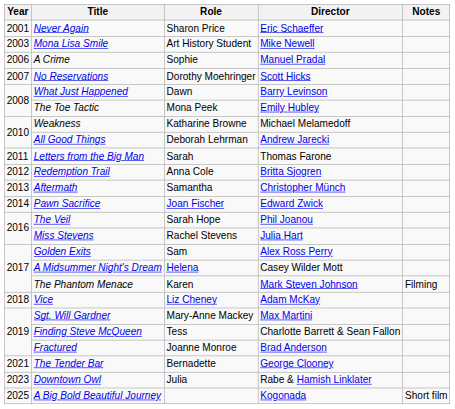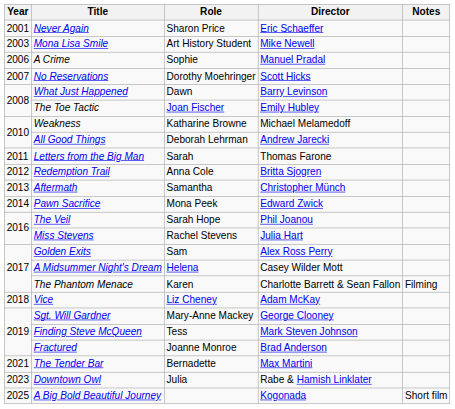 <table class="wikitable sortable">
 <tr>
 <th>Year</th>
 <th>Title</th>
 <th>Role</th>
 <th>Director</th>
 <th>Notes</th>
 </tr>
 <tr>
 <td>2001</td>
 <td><em><a href='#'>Never Again</a></em></td>
 <td>Sharon Price</td>
 <td><a href='#'>Eric Schaeffer</a></td>
 <td></td>
 </tr>
 <tr>
 <td>2003</td>
 <td><em><a href='#'>Mona Lisa Smile</a></em></td>
 <td>Art History Student</td>
 <td><a href='#'>Mike Newell</a></td>
 <td></td>
 </tr>
 <tr>
 <td>2006</td>
 <td><em>A Crime</em></td>
 <td>Sophie</td>
 <td><a href='#'>Manuel Pradal</a></td>
 <td></td>
 </tr>
 <tr>
 <td>2007</td>
 <td><em><a href='#'>No Reservations</a></em></td>
 <td>Dorothy Moehringer</td>
 <td><a href='#'>Scott Hicks</a></td>
 <td></td>
 </tr>
 <tr>
 <td rowspan="2">2008</td>
 <td><em><a href='#'>What Just Happened</a></em></td>
 <td>Dawn</td>
 <td><a href='#'>Barry Levinson</a></td>
 <td></td>
 </tr>
 <tr>
 <td><em>The Toe Tactic</em></td>
-<td>Mona Peek</td>
+<td><a href='#'>Joan Fischer</a></td>
 <td><a href='#'>Emily Hubley</a></td>
 <td></td>
 </tr>
 <tr>
 <td rowspan="2">2010</td>
 <td><em>Weakness</em></td>
 <td>Katharine Browne</td>
 <td>Michael Melamedoff</td>
 <td></td>
 </tr>
 <tr>
 <td><em><a href='#'>All Good Things</a></em></td>
 <td>Deborah Lehrman</td>
 <td><a href='#'>Andrew Jarecki</a></td>
 <td></td>
 </tr>
 <tr>
 <td>2011</td>
 <td><em><a href='#'>Letters from the Big Man</a></em></td>
 <td>Sarah</td>
 <td>Thomas Farone</td>
 <td></td>
 </tr>
 <tr>
 <td>2012</td>
 <td><em><a href='#'>Redemption Trail</a></em></td>
 <td>Anna Cole</td>
 <td><a href='#'>Britta Sjogren</a></td>
 <td></td>
 </tr>
 <tr>
 <td>2013</td>
 <td><em><a href='#'>Aftermath</a></em></td>
 <td>Samantha</td>
 <td><a href='#'>Christopher Münch</a></td>
 <td></td>
 </tr>
 <tr>
 <td>2014</td>
 <td><em><a href='#'>Pawn Sacrifice</a></em></td>
-<td><a href='#'>Joan Fischer</a></td>
+<td>Mona Peek</td>
 <td><a href='#'>Edward Zwick</a></td>
 <td></td>
 </tr>
 <tr>
 <td rowspan="2">2016</td>
 <td><em><a href='#'>The Veil</a></em></td>
 <td>Sarah Hope</td>
 <td><a href='#'>Phil Joanou</a></td>
 <td></td>
 </tr>
 <tr>
 <td><em><a href='#'>Miss Stevens</a></em></td>
 <td>Rachel Stevens</td>
 <td><a href='#'>Julia Hart</a></td>
 <td></td>
 </tr>
 <tr>
 <td rowspan="3">2017</td>
 <td><em><a href='#'>Golden Exits</a></em></td>
 <td>Sam</td>
 <td><a href='#'>Alex Ross Perry</a></td>
 <td></td>
 </tr>
 <tr>
 <td><em><a href='#'>A Midsummer Night's Dream</a></em></td>
 <td><a href='#'>Helena</a></td>
 <td>Casey Wilder Mott</td>
 <td></td>
 </tr>
 <tr>
 <td><em>The Phantom Menace</em></td>
 <td>Karen</td>
-<td><a href='#'>Mark Steven Johnson</a></td>
+<td>Charlotte Barrett & Sean Fallon</td>
 <td>Filming</td>
 </tr>
 <tr>
 <td>2018</td>
 <td><em><a href='#'>Vice</a></em></td>
 <td><a href='#'>Liz Cheney</a></td>
 <td><a href='#'>Adam McKay</a></td>
 <td></td>
 </tr>
 <tr>
 <td rowspan="3">2019</td>
 <td><em><a href='#'>Sgt. Will Gardner</a></em></td>
 <td>Mary-Anne Mackey</td>
-<td><a href='#'>Max Martini</a></td>
+<td><a href='#'>George Clooney</a></td>
 <td></td>
 </tr>
 <tr>
 <td><em><a href='#'>Finding Steve McQueen</a></em></td>
 <td>Tess</td>
-<td>Charlotte Barrett & Sean Fallon</td>
+<td><a href='#'>Mark Steven Johnson</a></td>
 <td></td>
 </tr>
 <tr>
 <td><em><a href='#'>Fractured</a></em></td>
 <td>Joanne Monroe</td>
 <td><a href='#'>Brad Anderson</a></td>
 <td></td>
 </tr>
 <tr>
 <td>2021</td>
 <td><em><a href='#'>The Tender Bar</a></em></td>
 <td>Bernadette</td>
-<td><a href='#'>George Clooney</a></td>
+<td><a href='#'>Max Martini</a></td>
 <td></td>
 </tr>
 <tr>
 <td>2023</td>
 <td><em><a href='#'>Downtown Owl</a></em></td>
 <td>Julia</td>
 <td>Rabe & <a href='#'>Hamish Linklater</a></td>
 <td></td>
 </tr>
 <tr>
 <td>2025</td>
 <td><em><a href='#'>A Big Bold Beautiful Journey</a></em></td>
 <td></td>
 <td><a href='#'>Kogonada</a></td>
 <td>Short film</td>
 </tr>
 </table>
